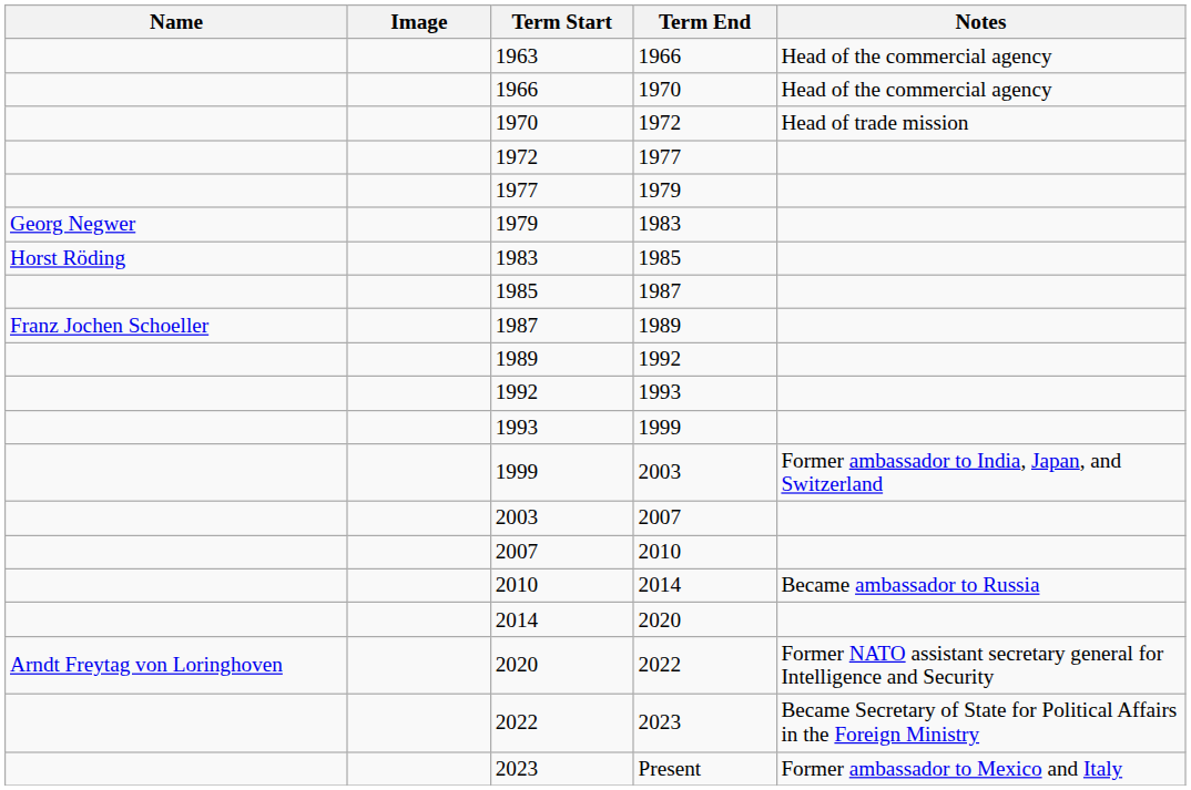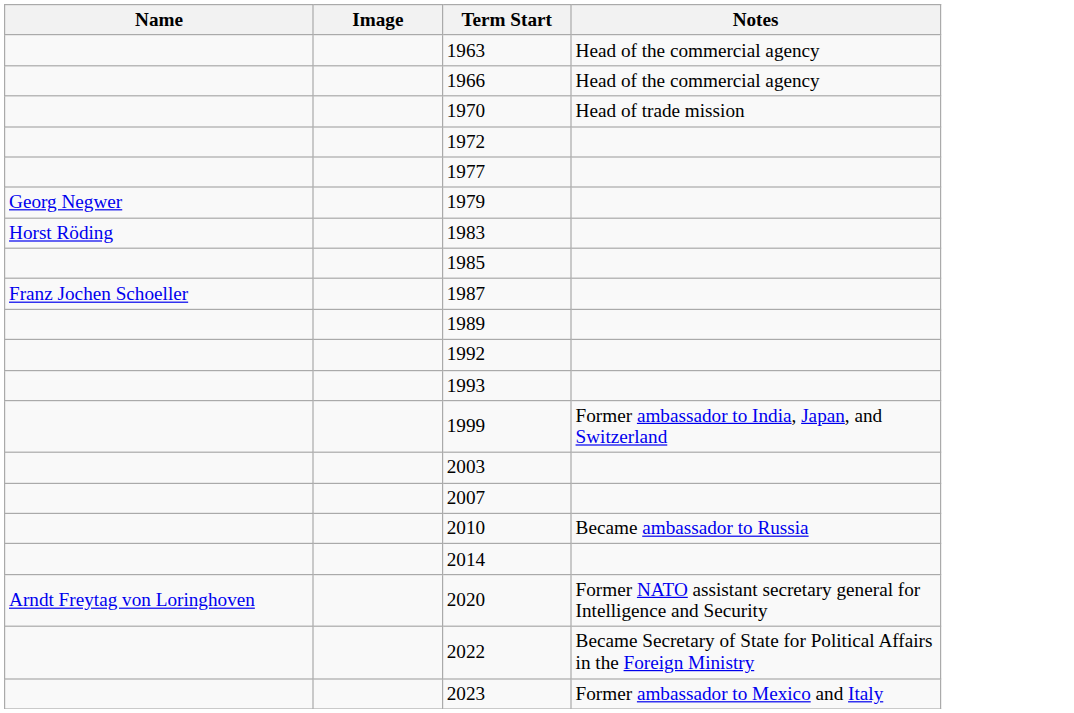 <table class="wikitable">
 <tr class="hintergrundfarbe5">
 <th width="250">Name</th>
 <th width="100">Image</th>
 <th width="100">Term Start</th>
-<th width="100">Term End</th>
 <th width="300">Notes</th>
 </tr>
 <tr>
 <td></td>
 <td></td>
 <td>1963</td>
+<td>Head of the commercial agency</td>
+</tr>
+<tr>
+<td></td>
+<td></td>
 <td>1966</td>
 <td>Head of the commercial agency</td>
 </tr>
 <tr>
 <td></td>
 <td></td>
-<td>1966</td>
 <td>1970</td>
-<td>Head of the commercial agency</td>
-</tr>
-<tr>
-<td></td>
-<td></td>
-<td>1970</td>
-<td>1972</td>
 <td>Head of trade mission</td>
 </tr>
 <tr>
 <td></td>
 <td></td>
 <td>1972</td>
-<td>1977</td>
 <td></td>
 </tr>
 <tr>
 <td></td>
 <td></td>
 <td>1977</td>
-<td>1979</td>
 <td></td>
 </tr>
 <tr>
 <td><a href='#'>Georg Negwer</a></td>
 <td></td>
 <td>1979</td>
-<td>1983</td>
 <td></td>
 </tr>
 <tr>
 <td><a href='#'>Horst Röding</a></td>
 <td></td>
 <td>1983</td>
-<td>1985</td>
 <td></td>
 </tr>
 <tr>
 <td></td>
 <td></td>
 <td>1985</td>
-<td>1987</td>
 <td></td>
 </tr>
 <tr>
 <td><a href='#'>Franz Jochen Schoeller</a></td>
 <td></td>
 <td>1987</td>
+<td></td>
+</tr>
+<tr>
+<td></td>
+<td></td>
 <td>1989</td>
 <td></td>
 </tr>
 <tr>
 <td></td>
 <td></td>
-<td>1989</td>
 <td>1992</td>
 <td></td>
 </tr>
 <tr>
 <td></td>
 <td></td>
-<td>1992</td>
 <td>1993</td>
 <td></td>
 </tr>
 <tr>
 <td></td>
 <td></td>
-<td>1993</td>
 <td>1999</td>
-<td></td>
-</tr>
-<tr>
-<td></td>
-<td></td>
-<td>1999</td>
-<td>2003</td>
 <td>Former <a href='#'>ambassador to India</a>, <a href='#'>Japan</a>, and <a href='#'>Switzerland</a></td>
 </tr>
 <tr>
 <td></td>
 <td></td>
 <td>2003</td>
+<td></td>
+</tr>
+<tr>
+<td></td>
+<td></td>
 <td>2007</td>
 <td></td>
 </tr>
 <tr>
 <td></td>
 <td></td>
-<td>2007</td>
 <td>2010</td>
-<td></td>
-</tr>
-<tr>
-<td></td>
-<td></td>
-<td>2010</td>
-<td>2014</td>
 <td>Became <a href='#'>ambassador to Russia</a></td>
 </tr>
 <tr>
 <td></td>
 <td></td>
 <td>2014</td>
-<td>2020</td>
 <td></td>
 </tr>
 <tr>
 <td><a href='#'>Arndt Freytag von Loringhoven</a></td>
 <td></td>
 <td>2020</td>
-<td>2022</td>
 <td>Former <a href='#'>NATO</a> assistant secretary general for Intelligence and Security</td>
 </tr>
 <tr>
 <td></td>
 <td></td>
 <td>2022</td>
-<td>2023</td>
 <td>Became Secretary of State for Political Affairs in the <a href='#'>Foreign Ministry</a></td>
 </tr>
 <tr>
 <td></td>
 <td></td>
 <td>2023</td>
-<td>Present</td>
 <td>Former <a href='#'>ambassador to Mexico</a> and <a href='#'>Italy</a></td>
 </tr>
 </table>
